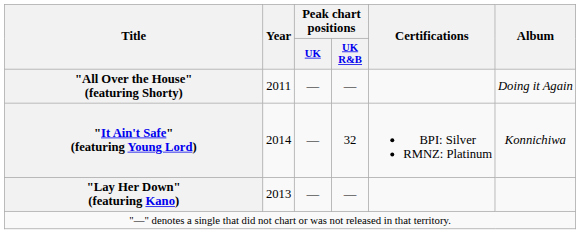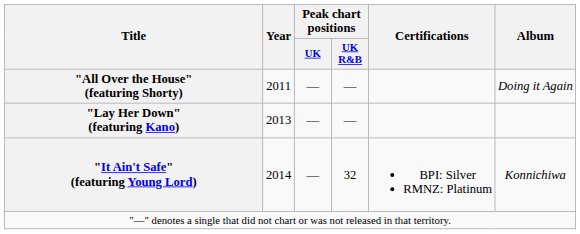 <table class="wikitable plainrowheaders" style="text-align:center;">
 <tr>
 <th scope="col" rowspan="2" style="width:20em;">Title</th>
 <th scope="col" rowspan="2" style="width:1em;">Year</th>
 <th scope="col" colspan="2">Peak chart positions</th>
 <th scope="col" rowspan="2">Certifications</th>
 <th scope="col" rowspan="2">Album</th>
 </tr>
 <tr>
 <th scope="col" style="width:3em;font-size:85%;"><a href='#'>UK</a><br></th>
 <th scope="col" style="width:3em;font-size:85%;"><a href='#'>UK<br>R&B</a><br></th>
 </tr>
 <tr>
 <th scope="row">"All Over the House"<br><span>(featuring Shorty)</span></th>
 <td>2011</td>
 <td>—</td>
 <td>—</td>
 <td></td>
 <td><em>Doing it Again</em></td>
 </tr>
 <tr>
+<th scope="row">"Lay Her Down"<br><span>(featuring <a href='#'>Kano</a>)</span></th>
+<td>2013</td>
+<td>—</td>
+<td>—</td>
+<td></td>
+<td></td>
+</tr>
+<tr>
 <th scope="row">"<a href='#'>It Ain't Safe</a>"<br><span>(featuring <a href='#'>Young Lord</a>)</span></th>
 <td>2014</td>
 <td>—</td>
 <td>32</td>
 <td><br><ul><li>BPI: Silver</li><li>RMNZ: Platinum</li></ul></td>
 <td><em>Konnichiwa</em></td>
 </tr>
 <tr>
-<th scope="row">"Lay Her Down"<br><span>(featuring <a href='#'>Kano</a>)</span></th>
-<td>2013</td>
-<td>—</td>
-<td>—</td>
-<td></td>
-<td></td>
-</tr>
-<tr>
 <td colspan="6" style="font-size:85%">"—" denotes a single that did not chart or was not released in that territory.</td>
 </tr>
 </table>
